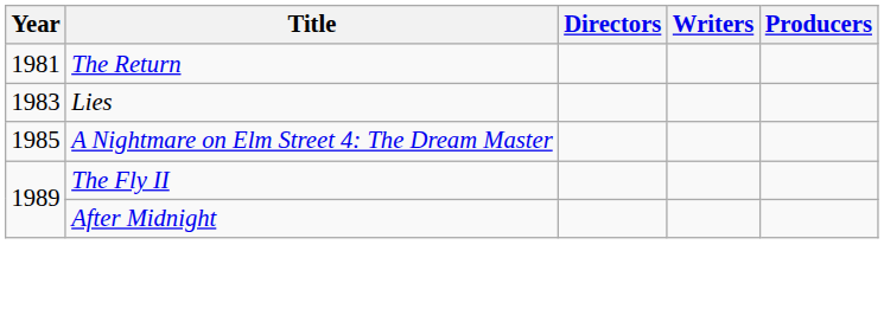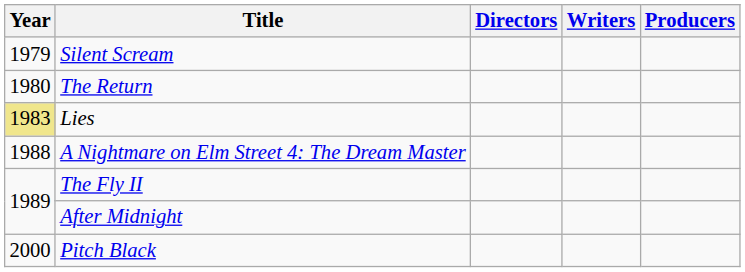 <table class="wikitable">
 <tr>
 <th>Year</th>
 <th>Title</th>
 <th><a href='#'>Directors</a></th>
 <th><a href='#'>Writers</a></th>
 <th><a href='#'>Producers</a></th>
 </tr>
 <tr>
-<td>1981</td>
+<td>1979</td>
+<td><em><a href='#'>Silent Scream</a></em></td>
+<td></td>
+<td></td>
+<td></td>
+</tr>
+<tr>
+<td>1980</td>
 <td><em><a href='#'>The Return</a></em></td>
 <td></td>
 <td></td>
 <td></td>
 </tr>
 <tr>
-<td>1983</td>
+<td style="background: khaki;">1983</td>
 <td><em>Lies</em></td>
 <td></td>
 <td></td>
 <td></td>
 </tr>
 <tr>
-<td>1985</td>
+<td>1988</td>
 <td><em><a href='#'>A Nightmare on Elm Street 4: The Dream Master</a></em></td>
 <td></td>
 <td></td>
 <td></td>
 </tr>
 <tr>
 <td rowspan=2>1989</td>
 <td><em><a href='#'>The Fly II</a></em></td>
 <td></td>
 <td></td>
 <td></td>
 </tr>
 <tr>
 <td><em><a href='#'>After Midnight</a></em></td>
 <td></td>
 <td></td>
 <td></td>
 </tr>
+<tr>
+<td>2000</td>
+<td><em><a href='#'>Pitch Black</a></em></td>
+<td></td>
+<td></td>
+<td></td>
+</tr>
 </table>
